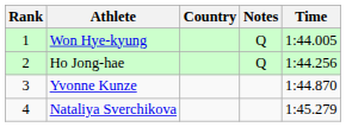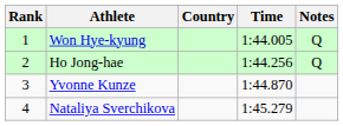 <table class="wikitable" style="text-align:center">
 <tr>
 <th>Rank</th>
 <th>Athlete</th>
 <th>Country</th>
+<th>Time</th>
 <th>Notes</th>
-<th>Time</th>
 </tr>
 <tr bgcolor=ccffcc>
 <td>1</td>
 <td align=left><a href='#'>Won Hye-kyung</a></td>
 <td align=left></td>
+<td>1:44.005</td>
 <td>Q</td>
-<td>1:44.005</td>
 </tr>
 <tr bgcolor=ccffcc>
 <td>2</td>
 <td align=left>Ho Jong-hae</td>
 <td align=left></td>
+<td>1:44.256</td>
 <td>Q</td>
-<td>1:44.256</td>
 </tr>
 <tr>
 <td>3</td>
 <td align=left><a href='#'>Yvonne Kunze</a></td>
 <td align=left></td>
+<td>1:44.870</td>
 <td></td>
-<td>1:44.870</td>
 </tr>
 <tr>
 <td>4</td>
 <td align=left><a href='#'>Nataliya Sverchikova</a></td>
 <td align=left></td>
+<td>1:45.279</td>
 <td></td>
-<td>1:45.279</td>
 </tr>
 </table>
